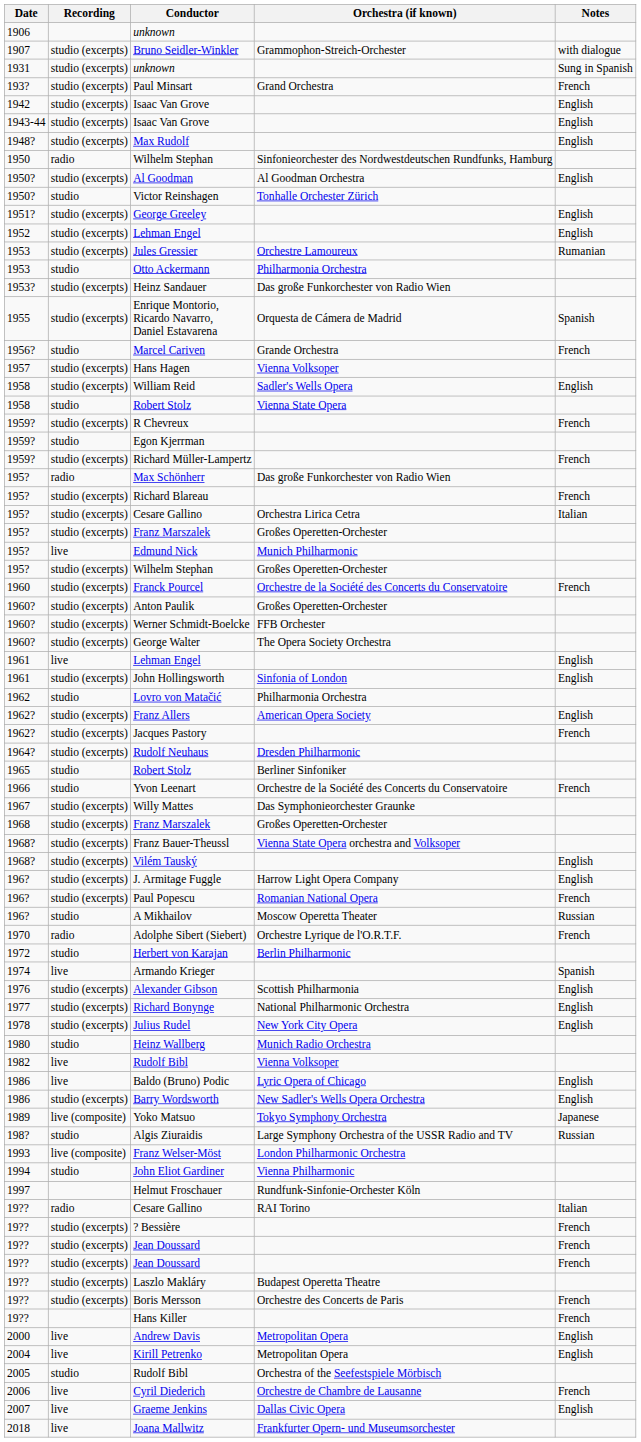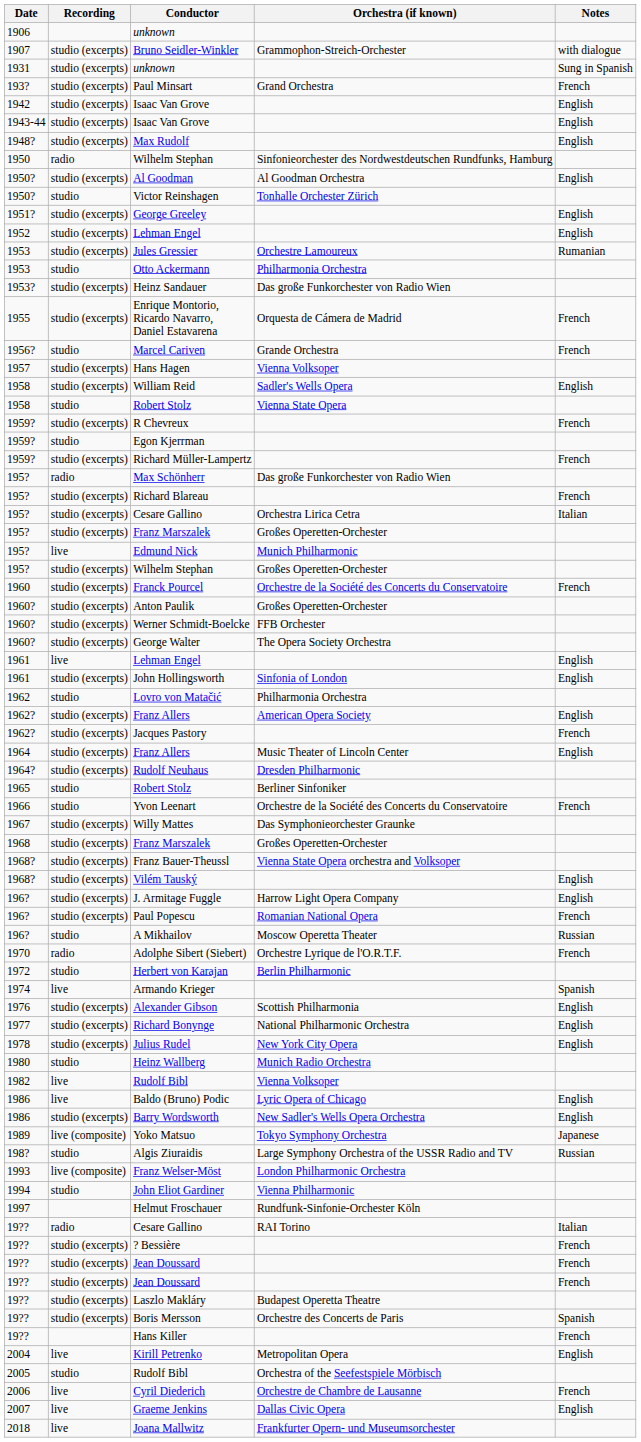 <table class="wikitable">
 <tr>
 <th>Date</th>
 <th>Recording</th>
 <th>Conductor</th>
 <th>Orchestra (if known)</th>
 <th>Notes</th>
 </tr>
 <tr>
 <td>1906</td>
 <td></td>
 <td><em>unknown</em></td>
 <td></td>
 <td></td>
 </tr>
 <tr>
 <td>1907</td>
 <td>studio (excerpts)</td>
 <td><a href='#'>Bruno Seidler-Winkler</a></td>
 <td>Grammophon-Streich-Orchester</td>
 <td>with dialogue</td>
 </tr>
 <tr>
 <td>1931</td>
 <td>studio (excerpts)</td>
 <td><em>unknown</em></td>
 <td></td>
 <td>Sung in Spanish</td>
 </tr>
 <tr>
 <td>193?</td>
 <td>studio (excerpts)</td>
 <td>Paul Minsart</td>
 <td>Grand Orchestra</td>
 <td>French</td>
 </tr>
 <tr>
 <td>1942</td>
 <td>studio (excerpts)</td>
 <td>Isaac Van Grove</td>
 <td></td>
 <td>English</td>
 </tr>
 <tr>
 <td>1943-44</td>
 <td>studio (excerpts)</td>
 <td>Isaac Van Grove</td>
 <td></td>
 <td>English</td>
 </tr>
 <tr>
 <td>1948?</td>
 <td>studio (excerpts)</td>
 <td><a href='#'>Max Rudolf</a></td>
 <td></td>
 <td>English</td>
 </tr>
 <tr>
 <td>1950</td>
 <td>radio</td>
 <td>Wilhelm Stephan</td>
 <td>Sinfonieorchester des Nordwestdeutschen Rundfunks, Hamburg</td>
 <td></td>
 </tr>
 <tr>
 <td>1950?</td>
 <td>studio (excerpts)</td>
 <td><a href='#'>Al Goodman</a></td>
 <td>Al Goodman Orchestra</td>
 <td>English</td>
 </tr>
 <tr>
 <td>1950?</td>
 <td>studio</td>
 <td>Victor Reinshagen</td>
 <td><a href='#'>Tonhalle Orchester Zürich</a></td>
 <td></td>
 </tr>
 <tr>
 <td>1951?</td>
 <td>studio (excerpts)</td>
 <td><a href='#'>George Greeley</a></td>
 <td></td>
 <td>English</td>
 </tr>
 <tr>
 <td>1952</td>
 <td>studio (excerpts)</td>
 <td><a href='#'>Lehman Engel</a></td>
 <td></td>
 <td>English</td>
 </tr>
 <tr>
 <td>1953</td>
 <td>studio (excerpts)</td>
 <td><a href='#'>Jules Gressier</a></td>
 <td><a href='#'>Orchestre Lamoureux</a></td>
 <td>Rumanian</td>
 </tr>
 <tr>
 <td>1953</td>
 <td>studio</td>
 <td><a href='#'>Otto Ackermann</a></td>
 <td><a href='#'>Philharmonia Orchestra</a></td>
 <td></td>
 </tr>
 <tr>
 <td>1953?</td>
 <td>studio (excerpts)</td>
 <td>Heinz Sandauer</td>
 <td>Das große Funkorchester von Radio Wien</td>
 <td></td>
 </tr>
 <tr>
 <td>1955</td>
 <td>studio (excerpts)</td>
 <td>Enrique Montorio, <br>Ricardo Navarro, <br>Daniel Estavarena</td>
 <td>Orquesta de Cámera de Madrid</td>
-<td>Spanish</td>
+<td>French</td>
 </tr>
 <tr>
 <td>1956?</td>
 <td>studio</td>
 <td><a href='#'>Marcel Cariven</a></td>
 <td>Grande Orchestra</td>
 <td>French</td>
 </tr>
 <tr>
 <td>1957</td>
 <td>studio (excerpts)</td>
 <td>Hans Hagen</td>
 <td><a href='#'>Vienna Volksoper</a></td>
 <td></td>
 </tr>
 <tr>
 <td>1958</td>
 <td>studio (excerpts)</td>
 <td>William Reid</td>
 <td><a href='#'>Sadler's Wells Opera</a></td>
 <td>English</td>
 </tr>
 <tr>
 <td>1958</td>
 <td>studio</td>
 <td><a href='#'>Robert Stolz</a></td>
 <td><a href='#'>Vienna State Opera</a></td>
 <td></td>
 </tr>
 <tr>
 <td>1959?</td>
 <td>studio (excerpts)</td>
 <td>R Chevreux</td>
 <td></td>
 <td>French</td>
 </tr>
 <tr>
 <td>1959?</td>
 <td>studio</td>
 <td>Egon Kjerrman</td>
 <td></td>
 <td></td>
 </tr>
 <tr>
 <td>1959?</td>
 <td>studio (excerpts)</td>
 <td>Richard Müller-Lampertz</td>
 <td></td>
 <td>French</td>
 </tr>
 <tr>
 <td>195?</td>
 <td>radio</td>
 <td><a href='#'>Max Schönherr</a></td>
 <td>Das große Funkorchester von Radio Wien</td>
 <td></td>
 </tr>
 <tr>
 <td>195?</td>
 <td>studio (excerpts)</td>
 <td>Richard Blareau</td>
 <td></td>
 <td>French</td>
 </tr>
 <tr>
 <td>195?</td>
 <td>studio (excerpts)</td>
 <td>Cesare Gallino</td>
 <td>Orchestra Lirica Cetra</td>
 <td>Italian</td>
 </tr>
 <tr>
 <td>195?</td>
 <td>studio (excerpts)</td>
 <td><a href='#'>Franz Marszalek</a></td>
 <td>Großes Operetten-Orchester</td>
 <td></td>
 </tr>
 <tr>
 <td>195?</td>
 <td>live</td>
 <td><a href='#'>Edmund Nick</a></td>
 <td><a href='#'>Munich Philharmonic</a></td>
 <td></td>
 </tr>
 <tr>
 <td>195?</td>
 <td>studio (excerpts)</td>
 <td>Wilhelm Stephan</td>
 <td>Großes Operetten-Orchester</td>
 <td></td>
 </tr>
 <tr>
 <td>1960</td>
 <td>studio (excerpts)</td>
 <td><a href='#'>Franck Pourcel</a></td>
 <td><a href='#'>Orchestre de la Société des Concerts du Conservatoire</a></td>
 <td>French</td>
 </tr>
 <tr>
 <td>1960?</td>
 <td>studio (excerpts)</td>
 <td>Anton Paulik</td>
 <td>Großes Operetten-Orchester</td>
 <td></td>
 </tr>
 <tr>
 <td>1960?</td>
 <td>studio (excerpts)</td>
 <td>Werner Schmidt-Boelcke</td>
 <td>FFB Orchester</td>
 <td></td>
 </tr>
 <tr>
 <td>1960?</td>
 <td>studio (excerpts)</td>
 <td>George Walter</td>
 <td>The Opera Society Orchestra</td>
 <td></td>
 </tr>
 <tr>
 <td>1961</td>
 <td>live</td>
 <td><a href='#'>Lehman Engel</a></td>
 <td></td>
 <td>English</td>
 </tr>
 <tr>
 <td>1961</td>
 <td>studio (excerpts)</td>
 <td>John Hollingsworth</td>
 <td><a href='#'>Sinfonia of London</a></td>
 <td>English</td>
 </tr>
 <tr>
 <td>1962</td>
 <td>studio</td>
 <td><a href='#'>Lovro von Matačić</a></td>
 <td>Philharmonia Orchestra</td>
 <td></td>
 </tr>
 <tr>
 <td>1962?</td>
 <td>studio (excerpts)</td>
 <td><a href='#'>Franz Allers</a></td>
 <td><a href='#'>American Opera Society</a></td>
 <td>English</td>
 </tr>
 <tr>
 <td>1962?</td>
 <td>studio (excerpts)</td>
 <td>Jacques Pastory</td>
 <td></td>
 <td>French</td>
+</tr>
+<tr>
+<td>1964</td>
+<td>studio (excerpts)</td>
+<td><a href='#'>Franz Allers</a></td>
+<td>Music Theater of Lincoln Center</td>
+<td>English</td>
 </tr>
 <tr>
 <td>1964?</td>
 <td>studio (excerpts)</td>
 <td><a href='#'>Rudolf Neuhaus</a></td>
 <td><a href='#'>Dresden Philharmonic</a></td>
 <td></td>
 </tr>
 <tr>
 <td>1965</td>
 <td>studio</td>
 <td><a href='#'>Robert Stolz</a></td>
 <td>Berliner Sinfoniker</td>
 <td></td>
 </tr>
 <tr>
 <td>1966</td>
 <td>studio</td>
 <td>Yvon Leenart</td>
 <td>Orchestre de la Société des Concerts du Conservatoire</td>
 <td>French</td>
 </tr>
 <tr>
 <td>1967</td>
 <td>studio (excerpts)</td>
 <td>Willy Mattes</td>
 <td>Das Symphonieorchester Graunke</td>
 <td></td>
 </tr>
 <tr>
 <td>1968</td>
 <td>studio (excerpts)</td>
 <td><a href='#'>Franz Marszalek</a></td>
 <td>Großes Operetten-Orchester</td>
 <td></td>
 </tr>
 <tr>
 <td>1968?</td>
 <td>studio (excerpts)</td>
 <td>Franz Bauer-Theussl</td>
 <td><a href='#'>Vienna State Opera</a> orchestra and <a href='#'>Volksoper</a></td>
 <td></td>
 </tr>
 <tr>
 <td>1968?</td>
 <td>studio (excerpts)</td>
 <td><a href='#'>Vilém Tauský</a></td>
 <td></td>
 <td>English</td>
 </tr>
 <tr>
 <td>196?</td>
 <td>studio (excerpts)</td>
 <td>J. Armitage Fuggle</td>
 <td>Harrow Light Opera Company</td>
 <td>English</td>
 </tr>
 <tr>
 <td>196?</td>
 <td>studio (excerpts)</td>
 <td>Paul Popescu</td>
 <td><a href='#'>Romanian National Opera</a></td>
 <td>French</td>
 </tr>
 <tr>
 <td>196?</td>
 <td>studio</td>
 <td>A Mikhailov</td>
 <td>Moscow Operetta Theater</td>
 <td>Russian</td>
 </tr>
 <tr>
 <td>1970</td>
 <td>radio</td>
 <td>Adolphe Sibert (Siebert)</td>
 <td>Orchestre Lyrique de l'O.R.T.F.</td>
 <td>French</td>
 </tr>
 <tr>
 <td>1972</td>
 <td>studio</td>
 <td><a href='#'>Herbert von Karajan</a></td>
 <td><a href='#'>Berlin Philharmonic</a></td>
 <td></td>
 </tr>
 <tr>
 <td>1974</td>
 <td>live</td>
 <td>Armando Krieger</td>
 <td></td>
 <td>Spanish</td>
 </tr>
 <tr>
 <td>1976</td>
 <td>studio (excerpts)</td>
 <td><a href='#'>Alexander Gibson</a></td>
 <td>Scottish Philharmonia</td>
 <td>English</td>
 </tr>
 <tr>
 <td>1977</td>
 <td>studio (excerpts)</td>
 <td><a href='#'>Richard Bonynge</a></td>
 <td>National Philharmonic Orchestra</td>
 <td>English</td>
 </tr>
 <tr>
 <td>1978</td>
 <td>studio (excerpts)</td>
 <td><a href='#'>Julius Rudel</a></td>
 <td><a href='#'>New York City Opera</a></td>
 <td>English</td>
 </tr>
 <tr>
 <td>1980</td>
 <td>studio</td>
 <td><a href='#'>Heinz Wallberg</a></td>
 <td><a href='#'>Munich Radio Orchestra</a></td>
 <td></td>
 </tr>
 <tr>
 <td>1982</td>
 <td>live</td>
 <td><a href='#'>Rudolf Bibl</a></td>
 <td><a href='#'>Vienna Volksoper</a></td>
 <td></td>
 </tr>
 <tr>
 <td>1986</td>
 <td>live</td>
 <td>Baldo (Bruno) Podic</td>
 <td><a href='#'>Lyric Opera of Chicago</a></td>
 <td>English</td>
 </tr>
 <tr>
 <td>1986</td>
 <td>studio (excerpts)</td>
 <td><a href='#'>Barry Wordsworth</a></td>
 <td><a href='#'>New Sadler's Wells Opera Orchestra</a></td>
 <td>English</td>
 </tr>
 <tr>
 <td>1989</td>
 <td>live (composite)</td>
 <td>Yoko Matsuo</td>
 <td><a href='#'>Tokyo Symphony Orchestra</a></td>
 <td>Japanese</td>
 </tr>
 <tr>
 <td>198?</td>
 <td>studio</td>
 <td>Algis Ziuraidis</td>
 <td>Large Symphony Orchestra of the USSR Radio and TV</td>
 <td>Russian</td>
 </tr>
 <tr>
 <td>1993</td>
 <td>live (composite)</td>
 <td><a href='#'>Franz Welser-Möst</a></td>
 <td><a href='#'>London Philharmonic Orchestra</a></td>
 <td></td>
 </tr>
 <tr>
 <td>1994</td>
 <td>studio</td>
 <td><a href='#'>John Eliot Gardiner</a></td>
 <td><a href='#'>Vienna Philharmonic</a></td>
 <td></td>
 </tr>
 <tr>
 <td>1997</td>
 <td></td>
 <td>Helmut Froschauer</td>
 <td>Rundfunk-Sinfonie-Orchester Köln</td>
 <td></td>
 </tr>
 <tr>
 <td>19??</td>
 <td>radio</td>
 <td>Cesare Gallino</td>
 <td>RAI Torino</td>
 <td>Italian</td>
 </tr>
 <tr>
 <td>19??</td>
 <td>studio (excerpts)</td>
 <td>? Bessière</td>
 <td></td>
 <td>French</td>
 </tr>
 <tr>
 <td>19??</td>
 <td>studio (excerpts)</td>
 <td><a href='#'>Jean Doussard</a></td>
 <td></td>
 <td>French</td>
 </tr>
 <tr>
 <td>19??</td>
 <td>studio (excerpts)</td>
 <td><a href='#'>Jean Doussard</a></td>
 <td></td>
 <td>French</td>
 </tr>
 <tr>
 <td>19??</td>
 <td>studio (excerpts)</td>
 <td>Laszlo Makláry</td>
 <td>Budapest Operetta Theatre</td>
 <td></td>
 </tr>
 <tr>
 <td>19??</td>
 <td>studio (excerpts)</td>
 <td>Boris Mersson</td>
 <td>Orchestre des Concerts de Paris</td>
-<td>French</td>
+<td>Spanish</td>
 </tr>
 <tr>
 <td>19??</td>
 <td></td>
 <td>Hans Killer</td>
 <td></td>
 <td>French</td>
-</tr>
-<tr>
-<td>2000</td>
-<td>live</td>
-<td><a href='#'>Andrew Davis</a></td>
-<td><a href='#'>Metropolitan Opera</a></td>
-<td>English</td>
 </tr>
 <tr>
 <td>2004</td>
 <td>live</td>
 <td><a href='#'>Kirill Petrenko</a></td>
 <td>Metropolitan Opera</td>
 <td>English</td>
 </tr>
 <tr>
 <td>2005</td>
 <td>studio</td>
 <td>Rudolf Bibl</td>
 <td>Orchestra of the <a href='#'>Seefestspiele Mörbisch</a></td>
 <td></td>
 </tr>
 <tr>
 <td>2006</td>
 <td>live</td>
 <td><a href='#'>Cyril Diederich</a></td>
 <td><a href='#'>Orchestre de Chambre de Lausanne</a></td>
 <td>French</td>
 </tr>
 <tr>
 <td>2007</td>
 <td>live</td>
 <td><a href='#'>Graeme Jenkins</a></td>
 <td><a href='#'>Dallas Civic Opera</a></td>
 <td>English</td>
 </tr>
 <tr>
 <td>2018</td>
 <td>live</td>
 <td><a href='#'>Joana Mallwitz</a></td>
 <td><a href='#'>Frankfurter Opern- und Museumsorchester</a></td>
 <td></td>
 </tr>
 </table>
